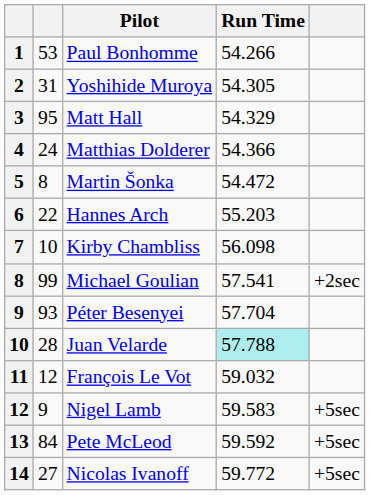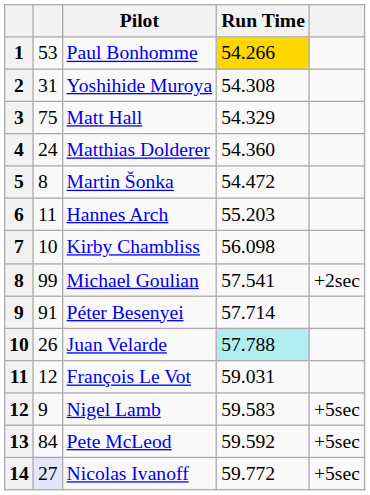 <table class="wikitable" style="font-size: 95%;">
 <tr>
 <th></th>
 <th></th>
 <th>Pilot</th>
 <th>Run Time</th>
 <th></th>
 </tr>
 <tr>
 <th>1</th>
 <td>53</td>
 <td> <a href='#'>Paul Bonhomme</a></td>
-<td>54.266</td>
+<td style="background: gold;">54.266</td>
 <td></td>
 </tr>
 <tr>
 <th>2</th>
 <td>31</td>
 <td> <a href='#'>Yoshihide Muroya</a></td>
-<td>54.305</td>
+<td>54.308</td>
 <td></td>
 </tr>
 <tr>
 <th>3</th>
-<td>95</td>
+<td>75</td>
 <td> <a href='#'>Matt Hall</a></td>
 <td>54.329</td>
 <td></td>
 </tr>
 <tr>
 <th>4</th>
 <td>24</td>
 <td> <a href='#'>Matthias Dolderer</a></td>
-<td>54.366</td>
+<td>54.360</td>
 <td></td>
 </tr>
 <tr>
 <th>5</th>
 <td>8</td>
 <td> <a href='#'>Martin Šonka</a></td>
 <td>54.472</td>
 <td></td>
 </tr>
 <tr>
 <th>6</th>
-<td>22</td>
+<td>11</td>
 <td> <a href='#'>Hannes Arch</a></td>
 <td>55.203</td>
 <td></td>
 </tr>
 <tr>
 <th>7</th>
 <td>10</td>
 <td> <a href='#'>Kirby Chambliss</a></td>
 <td>56.098</td>
 <td></td>
 </tr>
 <tr>
 <th>8</th>
 <td>99</td>
 <td> <a href='#'>Michael Goulian</a></td>
 <td>57.541</td>
 <td>+2sec</td>
 </tr>
 <tr>
 <th>9</th>
-<td>93</td>
+<td>91</td>
 <td> <a href='#'>Péter Besenyei</a></td>
-<td>57.704</td>
+<td>57.714</td>
 <td></td>
 </tr>
 <tr>
 <th>10</th>
-<td>28</td>
+<td>26</td>
 <td> <a href='#'>Juan Velarde</a></td>
 <td style="background: paleturquoise;">57.788</td>
 <td></td>
 </tr>
 <tr>
 <th>11</th>
 <td>12</td>
 <td> <a href='#'>François Le Vot</a></td>
-<td>59.032</td>
+<td>59.031</td>
 <td></td>
 </tr>
 <tr>
 <th>12</th>
 <td>9</td>
 <td> <a href='#'>Nigel Lamb</a></td>
 <td>59.583</td>
 <td>+5sec</td>
 </tr>
 <tr>
 <th>13</th>
 <td>84</td>
 <td> <a href='#'>Pete McLeod</a></td>
 <td>59.592</td>
 <td>+5sec</td>
 </tr>
 <tr>
 <th>14</th>
-<td>27</td>
+<td style="background: lavender;">27</td>
 <td> <a href='#'>Nicolas Ivanoff</a></td>
 <td>59.772</td>
 <td>+5sec</td>
 </tr>
 </table>
